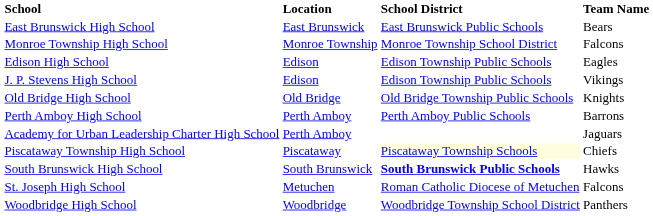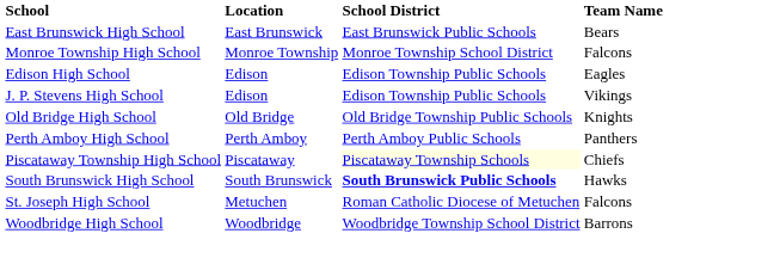 <table>
 <tr>
 <td><strong>School</strong></td>
 <td><strong>Location</strong></td>
 <td><strong>School District</strong></td>
 <td><strong>Team Name</strong></td>
 </tr>
 <tr>
 <td><a href='#'>East Brunswick High School</a></td>
 <td><a href='#'>East Brunswick</a></td>
 <td><a href='#'>East Brunswick Public Schools</a></td>
 <td>Bears</td>
 </tr>
 <tr>
 <td><a href='#'>Monroe Township High School</a></td>
 <td><a href='#'>Monroe Township</a></td>
 <td><a href='#'>Monroe Township School District</a></td>
 <td>Falcons</td>
 </tr>
 <tr>
 <td><a href='#'>Edison High School</a></td>
 <td><a href='#'>Edison</a></td>
 <td><a href='#'>Edison Township Public Schools</a></td>
 <td>Eagles</td>
 </tr>
 <tr>
 <td><a href='#'>J. P. Stevens High School</a></td>
 <td><a href='#'>Edison</a></td>
 <td><a href='#'>Edison Township Public Schools</a></td>
 <td>Vikings</td>
 </tr>
 <tr>
 <td><a href='#'>Old Bridge High School</a></td>
 <td><a href='#'>Old Bridge</a></td>
 <td><a href='#'>Old Bridge Township Public Schools</a></td>
 <td>Knights</td>
 </tr>
 <tr>
 <td><a href='#'>Perth Amboy High School</a></td>
 <td><a href='#'>Perth Amboy</a></td>
 <td><a href='#'>Perth Amboy Public Schools</a></td>
-<td>Barrons</td>
-</tr>
-<tr>
-<td><a href='#'>Academy for Urban Leadership Charter High School</a></td>
-<td><a href='#'>Perth Amboy</a></td>
-<td></td>
-<td>Jaguars</td>
+<td>Panthers</td>
 </tr>
 <tr>
 <td><a href='#'>Piscataway Township High School</a></td>
 <td><a href='#'>Piscataway</a></td>
 <td style="background: lightyellow;"><a href='#'>Piscataway Township Schools</a></td>
 <td>Chiefs</td>
 </tr>
 <tr>
 <td><a href='#'>South Brunswick High School</a></td>
 <td><a href='#'>South Brunswick</a></td>
 <td><strong><a href='#'>South Brunswick Public Schools</a></strong></td>
 <td>Hawks</td>
 </tr>
 <tr>
 <td><a href='#'>St. Joseph High School</a></td>
 <td><a href='#'>Metuchen</a></td>
 <td><a href='#'>Roman Catholic Diocese of Metuchen</a></td>
 <td>Falcons</td>
 </tr>
 <tr>
 <td><a href='#'>Woodbridge High School</a></td>
 <td><a href='#'>Woodbridge</a></td>
 <td><a href='#'>Woodbridge Township School District</a></td>
-<td>Panthers</td>
+<td>Barrons</td>
 </tr>
 <tr>
 </tr>
 </table>
